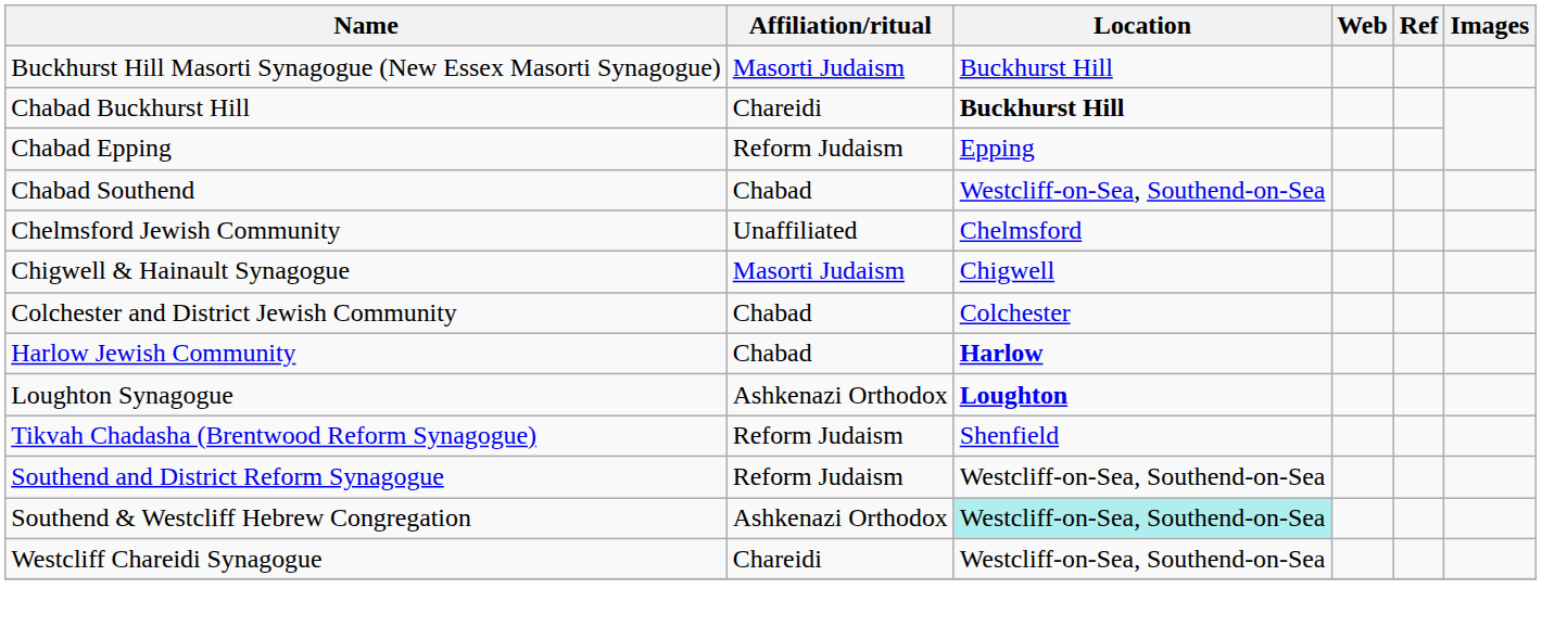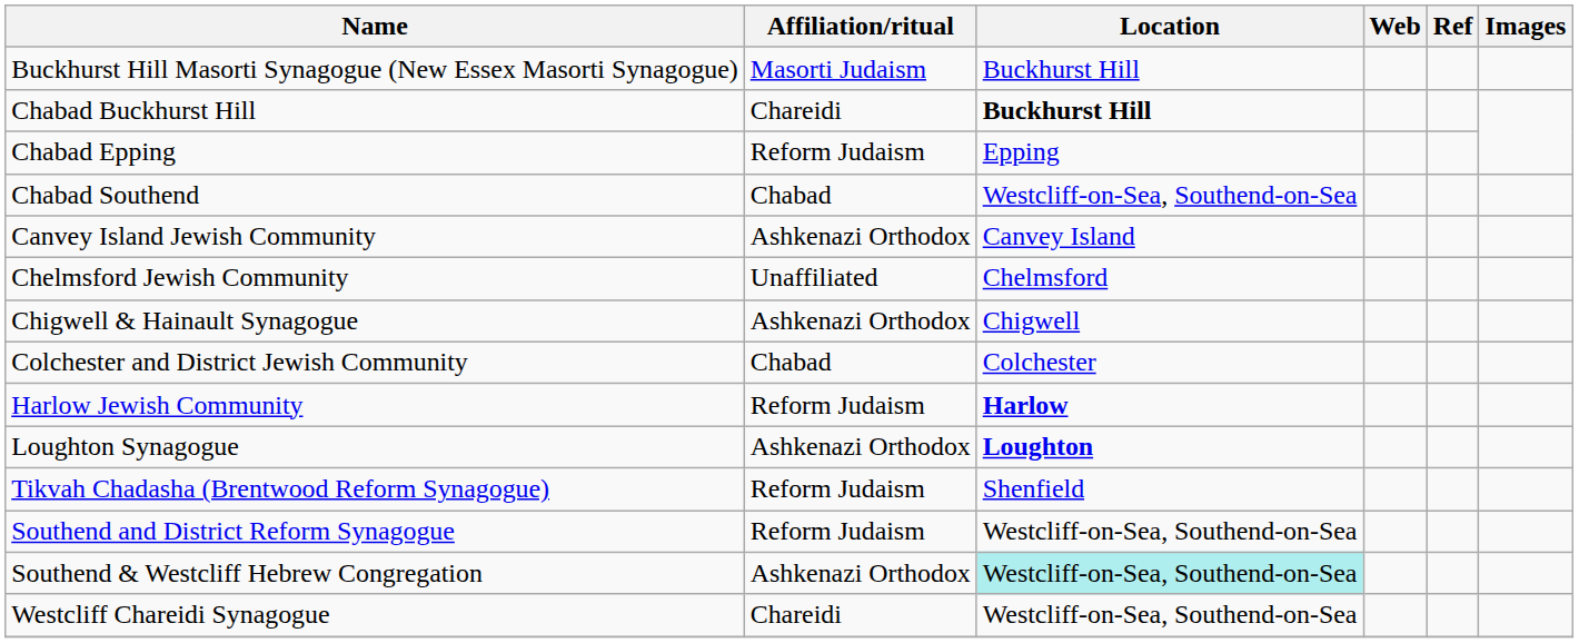 <table class="wikitable sortable">
 <tr>
 <th>Name</th>
 <th>Affiliation/ritual</th>
 <th>Location</th>
 <th>Web</th>
 <th>Ref</th>
 <th>Images</th>
 </tr>
 <tr>
 <td>Buckhurst Hill Masorti Synagogue (New Essex Masorti Synagogue)</td>
 <td><a href='#'>Masorti Judaism</a></td>
 <td><a href='#'>Buckhurst Hill</a></td>
 <td></td>
 <td></td>
 <td></td>
 </tr>
 <tr>
 <td>Chabad Buckhurst Hill</td>
 <td>Chareidi</td>
 <td><strong>Buckhurst Hill</strong></td>
 <td></td>
 <td></td>
 </tr>
 <tr>
 <td>Chabad Epping</td>
 <td>Reform Judaism</td>
 <td><a href='#'>Epping</a></td>
 <td></td>
 <td></td>
 </tr>
 <tr>
 <td>Chabad Southend</td>
 <td>Chabad</td>
 <td><a href='#'>Westcliff-on-Sea</a>, <a href='#'>Southend-on-Sea</a></td>
 <td></td>
 <td></td>
 <td></td>
 </tr>
 <tr>
+<td>Canvey Island Jewish Community</td>
+<td>Ashkenazi Orthodox</td>
+<td><a href='#'>Canvey Island</a></td>
+<td></td>
+<td></td>
+<td></td>
+</tr>
+<tr>
 <td>Chelmsford Jewish Community</td>
 <td>Unaffiliated</td>
 <td><a href='#'>Chelmsford</a></td>
 <td></td>
 <td></td>
 </tr>
 <tr>
 <td>Chigwell & Hainault Synagogue</td>
-<td><a href='#'>Masorti Judaism</a></td>
+<td>Ashkenazi Orthodox</td>
 <td><a href='#'>Chigwell</a></td>
 <td></td>
 <td></td>
 <td></td>
 </tr>
 <tr>
 <td>Colchester and District Jewish Community</td>
 <td>Chabad</td>
 <td><a href='#'>Colchester</a></td>
 <td></td>
 <td></td>
 <td></td>
 </tr>
 <tr>
 <td><a href='#'>Harlow Jewish Community</a></td>
-<td>Chabad</td>
+<td>Reform Judaism</td>
 <td><strong><a href='#'>Harlow</a></strong></td>
 <td></td>
 <td></td>
 <td></td>
 </tr>
 <tr>
 <td>Loughton Synagogue</td>
 <td>Ashkenazi Orthodox</td>
 <td><strong><a href='#'>Loughton</a></strong></td>
 <td></td>
 <td></td>
 <td></td>
 </tr>
 <tr>
 <td><a href='#'>Tikvah Chadasha (Brentwood Reform Synagogue)</a></td>
 <td>Reform Judaism</td>
 <td><a href='#'>Shenfield</a></td>
 <td></td>
 <td></td>
 <td></td>
 </tr>
 <tr>
 <td><a href='#'>Southend and District Reform Synagogue</a></td>
 <td>Reform Judaism</td>
 <td>Westcliff-on-Sea, Southend-on-Sea</td>
 <td></td>
 <td></td>
 <td></td>
 </tr>
 <tr>
 <td>Southend & Westcliff Hebrew Congregation</td>
 <td>Ashkenazi Orthodox</td>
 <td style="background: paleturquoise;">Westcliff-on-Sea, Southend-on-Sea</td>
 <td></td>
 <td></td>
 <td></td>
 </tr>
 <tr>
 <td>Westcliff Chareidi Synagogue</td>
 <td>Chareidi</td>
 <td>Westcliff-on-Sea, Southend-on-Sea</td>
 <td></td>
 <td></td>
 <td></td>
 </tr>
 <tr>
 </tr>
 </table>
